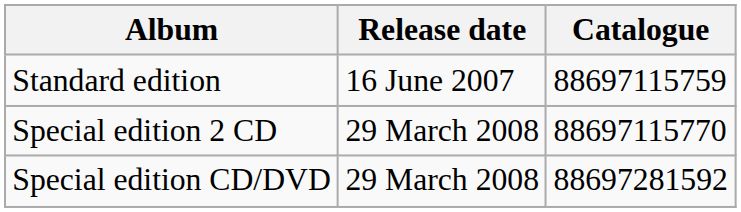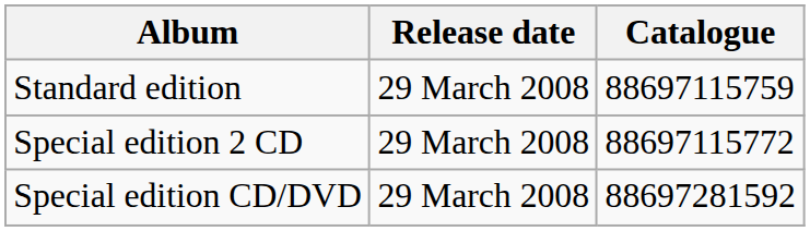 <table class="wikitable">
 <tr>
 <th>Album</th>
 <th>Release date</th>
 <th>Catalogue</th>
 </tr>
 <tr>
 <td>Standard edition</td>
-<td>16 June 2007</td>
+<td>29 March 2008</td>
 <td>88697115759</td>
 </tr>
 <tr>
 <td>Special edition 2 CD</td>
 <td>29 March 2008</td>
-<td>88697115770</td>
+<td>88697115772</td>
 </tr>
 <tr>
 <td>Special edition CD/DVD</td>
 <td>29 March 2008</td>
 <td>88697281592</td>
 </tr>
 </table>
